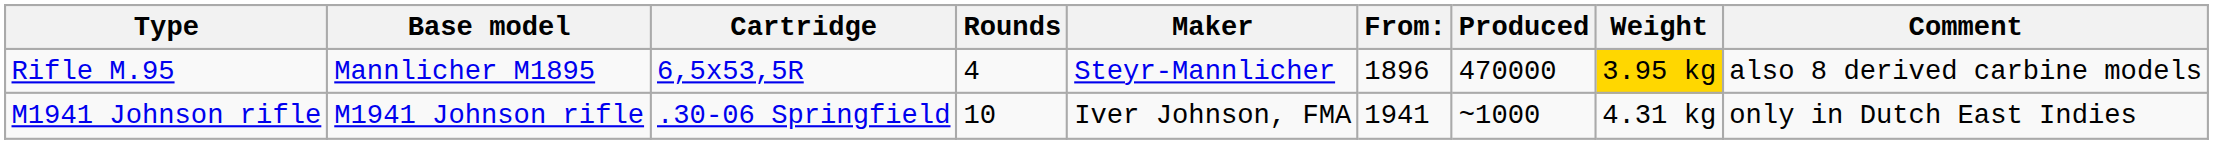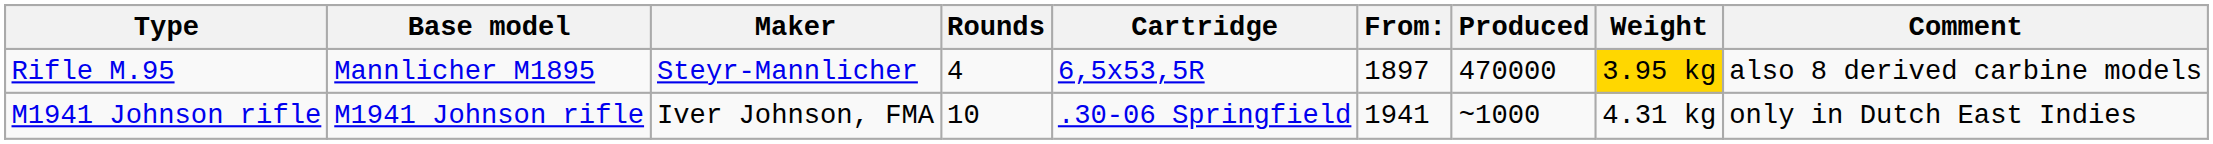 <table class="wikitable sortable">
 <tr>
 <th>Type</th>
 <th>Base model</th>
+<th>Maker</th>
+<th>Rounds</th>
 <th>Cartridge</th>
-<th>Rounds</th>
-<th>Maker</th>
 <th>From:</th>
 <th>Produced</th>
 <th>Weight</th>
 <th>Comment</th>
 </tr>
 <tr>
 <td><a href='#'>Rifle M.95</a></td>
 <td><a href='#'>Mannlicher M1895</a></td>
+<td><a href='#'>Steyr-Mannlicher</a></td>
+<td>4</td>
 <td><a href='#'>6,5x53,5R</a></td>
-<td>4</td>
-<td><a href='#'>Steyr-Mannlicher</a></td>
-<td>1896</td>
+<td>1897</td>
 <td>470000</td>
 <td style="background: gold;">3.95 kg</td>
 <td>also 8 derived carbine models</td>
 </tr>
 <tr>
 <td><a href='#'>M1941 Johnson rifle</a></td>
 <td><a href='#'>M1941 Johnson rifle</a></td>
+<td>Iver Johnson, FMA</td>
+<td>10</td>
 <td><a href='#'>.30-06 Springfield</a></td>
-<td>10</td>
-<td>Iver Johnson, FMA</td>
 <td>1941</td>
 <td>~1000</td>
 <td>4.31 kg</td>
 <td>only in Dutch East Indies</td>
 </tr>
 </table>
